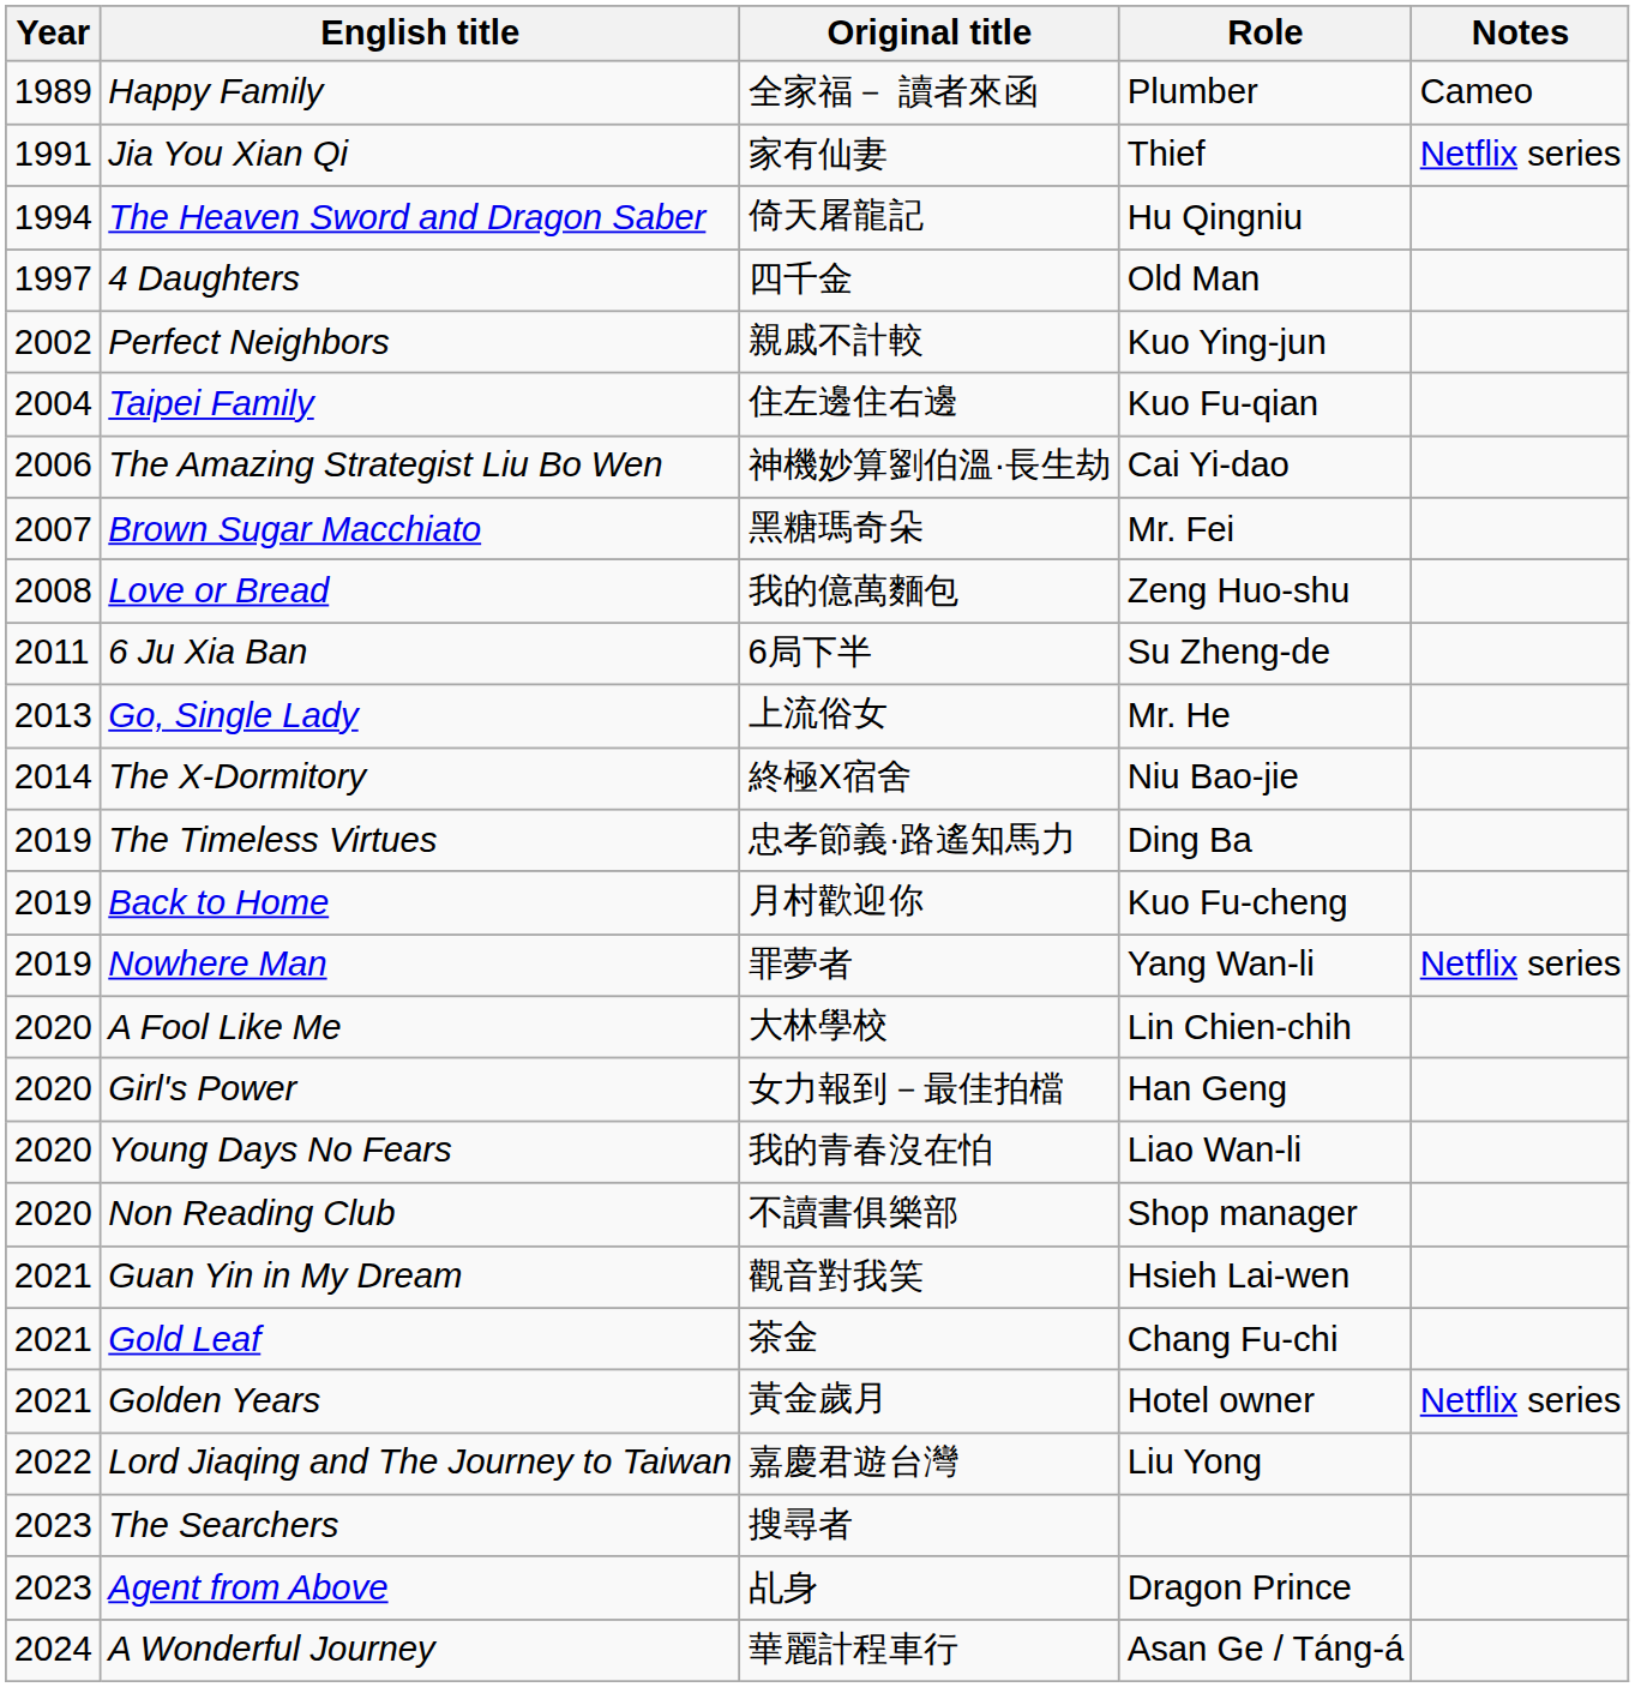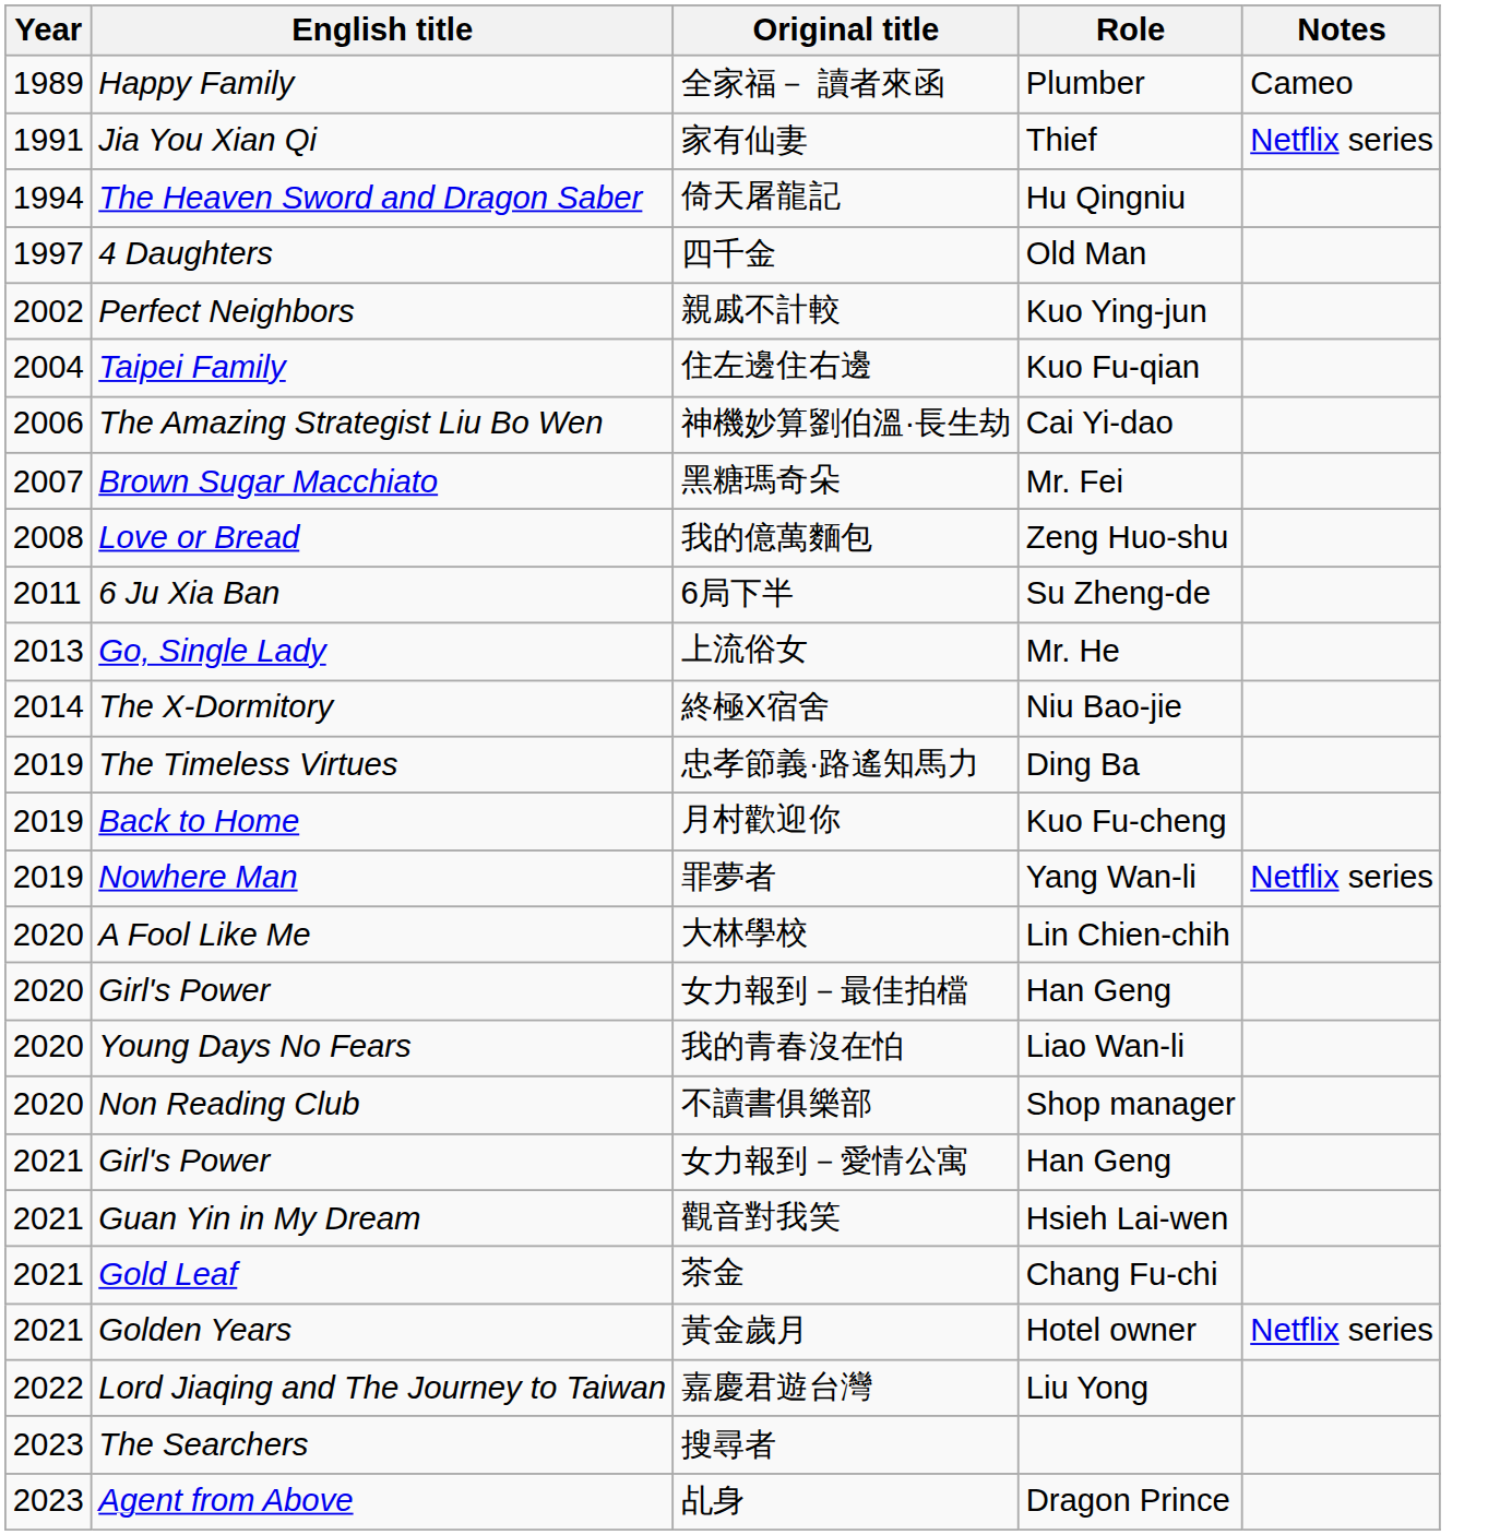 <table class="wikitable sortable">
 <tr>
 <th>Year</th>
 <th>English title</th>
 <th>Original title</th>
 <th>Role</th>
 <th class="unsortable">Notes</th>
 </tr>
 <tr>
 <td>1989</td>
 <td><em>Happy Family</em></td>
 <td>全家福－ 讀者來函</td>
 <td>Plumber</td>
 <td>Cameo</td>
 </tr>
 <tr>
 <td>1991</td>
 <td><em>Jia You Xian Qi</em></td>
 <td>家有仙妻</td>
 <td>Thief</td>
 <td><a href='#'>Netflix</a> series</td>
 </tr>
 <tr>
 <td>1994</td>
 <td><em><a href='#'>The Heaven Sword and Dragon Saber</a></em></td>
 <td>倚天屠龍記</td>
 <td>Hu Qingniu</td>
 <td></td>
 </tr>
 <tr>
 <td>1997</td>
 <td><em>4 Daughters</em></td>
 <td>四千金</td>
 <td>Old Man</td>
 <td></td>
 </tr>
 <tr>
 <td>2002</td>
 <td><em>Perfect Neighbors</em></td>
 <td>親戚不計較</td>
 <td>Kuo Ying-jun</td>
 <td></td>
 </tr>
 <tr>
 <td>2004</td>
 <td><em><a href='#'>Taipei Family</a></em></td>
 <td>住左邊住右邊</td>
 <td>Kuo Fu-qian</td>
 <td></td>
 </tr>
 <tr>
 <td>2006</td>
 <td><em>The Amazing Strategist Liu Bo Wen</em></td>
 <td>神機妙算劉伯溫·長生劫</td>
 <td>Cai Yi-dao</td>
 <td></td>
 </tr>
 <tr>
 <td>2007</td>
 <td><em><a href='#'>Brown Sugar Macchiato</a></em></td>
 <td>黑糖瑪奇朵</td>
 <td>Mr. Fei</td>
 <td></td>
 </tr>
 <tr>
 <td>2008</td>
 <td><em><a href='#'>Love or Bread</a></em></td>
 <td>我的億萬麵包</td>
 <td>Zeng Huo-shu</td>
 <td></td>
 </tr>
 <tr>
 <td>2011</td>
 <td><em>6 Ju Xia Ban</em></td>
 <td>6局下半</td>
 <td>Su Zheng-de</td>
 <td></td>
 </tr>
 <tr>
 <td>2013</td>
 <td><em><a href='#'>Go, Single Lady</a></em></td>
 <td>上流俗女</td>
 <td>Mr. He</td>
 <td></td>
 </tr>
 <tr>
 <td>2014</td>
 <td><em>The X-Dormitory</em></td>
 <td>終極X宿舍</td>
 <td>Niu Bao-jie</td>
 <td></td>
 </tr>
 <tr>
 <td>2019</td>
 <td><em>The Timeless Virtues</em></td>
 <td>忠孝節義·路遙知馬力</td>
 <td>Ding Ba</td>
 <td></td>
 </tr>
 <tr>
 <td>2019</td>
 <td><em><a href='#'>Back to Home</a></em></td>
 <td>月村歡迎你</td>
 <td>Kuo Fu-cheng</td>
 <td></td>
 </tr>
 <tr>
 <td>2019</td>
 <td><em><a href='#'>Nowhere Man</a></em></td>
 <td>罪夢者</td>
 <td>Yang Wan-li</td>
 <td><a href='#'>Netflix</a> series</td>
 </tr>
 <tr>
 <td>2020</td>
 <td><em>A Fool Like Me</em></td>
 <td>大林學校</td>
 <td>Lin Chien-chih</td>
 <td></td>
 </tr>
 <tr>
 <td>2020</td>
 <td><em>Girl's Power</em></td>
 <td>女力報到－最佳拍檔</td>
 <td>Han Geng</td>
 <td></td>
 </tr>
 <tr>
 <td>2020</td>
 <td><em>Young Days No Fears</em></td>
 <td>我的青春沒在怕</td>
 <td>Liao Wan-li</td>
 <td></td>
 </tr>
 <tr>
 <td>2020</td>
 <td><em>Non Reading Club</em></td>
 <td>不讀書俱樂部</td>
 <td>Shop manager</td>
 <td></td>
 </tr>
 <tr>
 <td>2021</td>
+<td><em>Girl's Power</em></td>
+<td>女力報到－愛情公寓</td>
+<td>Han Geng</td>
+<td></td>
+</tr>
+<tr>
+<td>2021</td>
 <td><em>Guan Yin in My Dream</em></td>
 <td>觀音對我笑</td>
 <td>Hsieh Lai-wen</td>
 <td></td>
 </tr>
 <tr>
 <td>2021</td>
 <td><em><a href='#'>Gold Leaf</a></em></td>
 <td>茶金</td>
 <td>Chang Fu-chi</td>
 <td></td>
 </tr>
 <tr>
 <td>2021</td>
 <td><em>Golden Years</em></td>
 <td>黃金歲月</td>
 <td>Hotel owner</td>
 <td><a href='#'>Netflix</a> series</td>
 </tr>
 <tr>
 <td>2022</td>
 <td><em>Lord Jiaqing and The Journey to Taiwan</em></td>
 <td>嘉慶君遊台灣</td>
 <td>Liu Yong</td>
 <td></td>
 </tr>
 <tr>
 <td>2023</td>
 <td><em>The Searchers</em></td>
 <td>搜尋者</td>
 <td></td>
 <td></td>
 </tr>
 <tr>
 <td>2023</td>
 <td><em><a href='#'>Agent from Above</a></em></td>
 <td>乩身</td>
 <td>Dragon Prince</td>
 <td></td>
 </tr>
-<tr>
-<td>2024</td>
-<td><em>A Wonderful Journey</em></td>
-<td>華麗計程車行</td>
-<td>Asan Ge / Táng-á</td>
-<td></td>
-</tr>
 </table>
